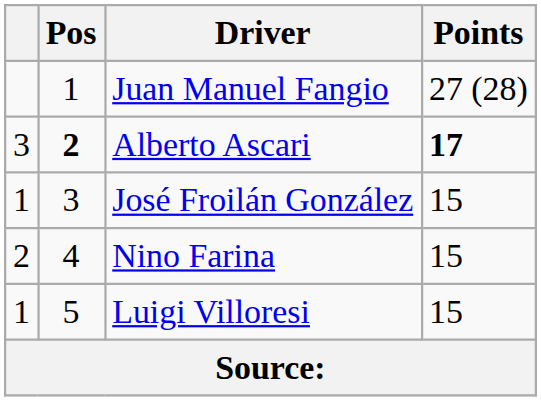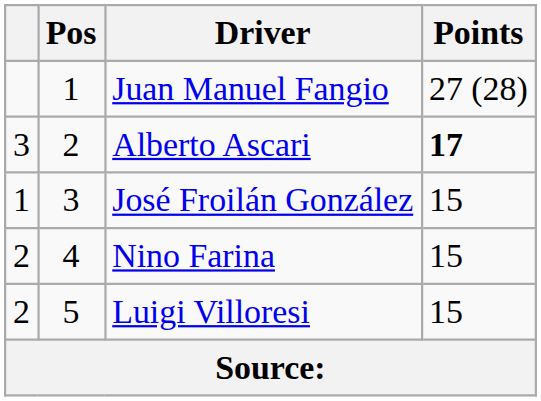 <table class="wikitable" style="font-size: 95%;">
 <tr>
 <th></th>
 <th>Pos</th>
 <th>Driver</th>
 <th>Points</th>
 </tr>
 <tr>
 <td align="left"></td>
 <td align="center">1</td>
 <td> <a href='#'>Juan Manuel Fangio</a></td>
 <td align="left">27 (28)</td>
 </tr>
 <tr>
 <td align="left"> 3</td>
-<td align="center"><strong>2</strong></td>
+<td align="center">2</td>
 <td> <a href='#'>Alberto Ascari</a></td>
 <td align="left"><strong>17</strong></td>
 </tr>
 <tr>
 <td align="left"> 1</td>
 <td align="center">3</td>
 <td> <a href='#'>José Froilán González</a></td>
 <td align="left">15</td>
 </tr>
 <tr>
 <td align="left"> 2</td>
 <td align="center">4</td>
 <td> <a href='#'>Nino Farina</a></td>
 <td align="left">15</td>
 </tr>
 <tr>
-<td align="left"> 1</td>
+<td align="left"> 2</td>
 <td align="center">5</td>
 <td> <a href='#'>Luigi Villoresi</a></td>
 <td align="left">15</td>
 </tr>
 <tr>
 <th colspan=4>Source:</th>
 </tr>
 </table>
